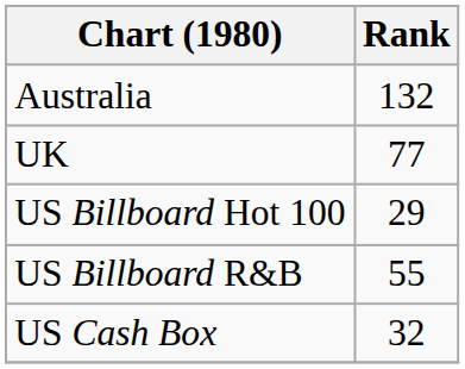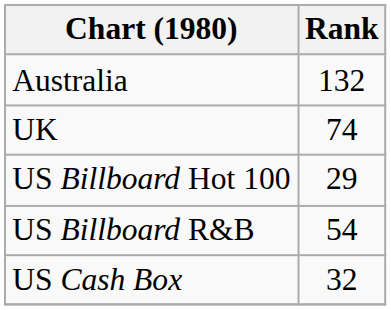 <table class="wikitable sortable">
 <tr>
 <th>Chart (1980)</th>
 <th style="text-align:center;">Rank</th>
 </tr>
 <tr>
 <td>Australia</td>
 <td style="text-align:center;">132</td>
 </tr>
 <tr>
 <td>UK</td>
-<td style="text-align:center;">77</td>
+<td style="text-align:center;">74</td>
 </tr>
 <tr>
 <td>US <em>Billboard</em> Hot 100</td>
 <td style="text-align:center;">29</td>
 </tr>
 <tr>
 <td>US <em>Billboard</em> R&B </td>
-<td style="text-align:center;">55</td>
+<td style="text-align:center;">54</td>
 </tr>
 <tr>
 <td>US <em>Cash Box</em> </td>
 <td style="text-align:center;">32</td>
 </tr>
 <tr>
 </tr>
 </table>
